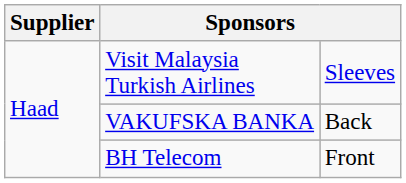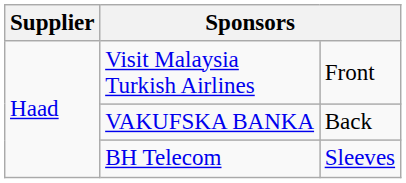 <table class="wikitable">
 <tr>
 <th>Supplier</th>
 <th colspan=2>Sponsors</th>
 </tr>
 <tr>
 <td rowspan=3> <a href='#'>Haad</a></td>
 <td> <a href='#'>Visit Malaysia</a><br> <a href='#'>Turkish Airlines</a></td>
-<td><a href='#'>Sleeves</a></td>
+<td>Front</td>
 </tr>
 <tr>
 <td> <a href='#'>VAKUFSKA BANKA</a></td>
 <td>Back</td>
 </tr>
 <tr>
 <td> <a href='#'>BH Telecom</a></td>
-<td>Front</td>
+<td><a href='#'>Sleeves</a></td>
 </tr>
 </table>
